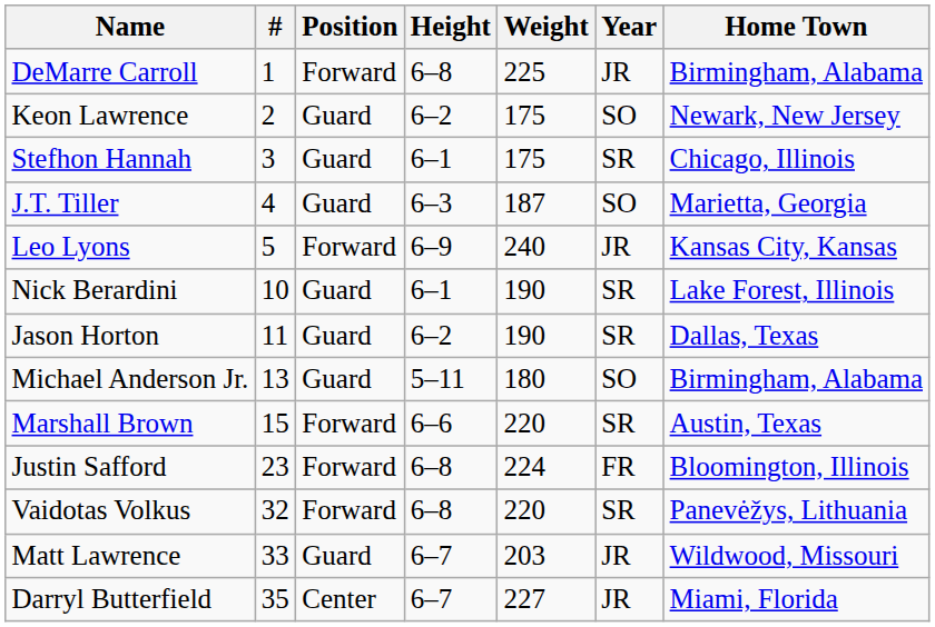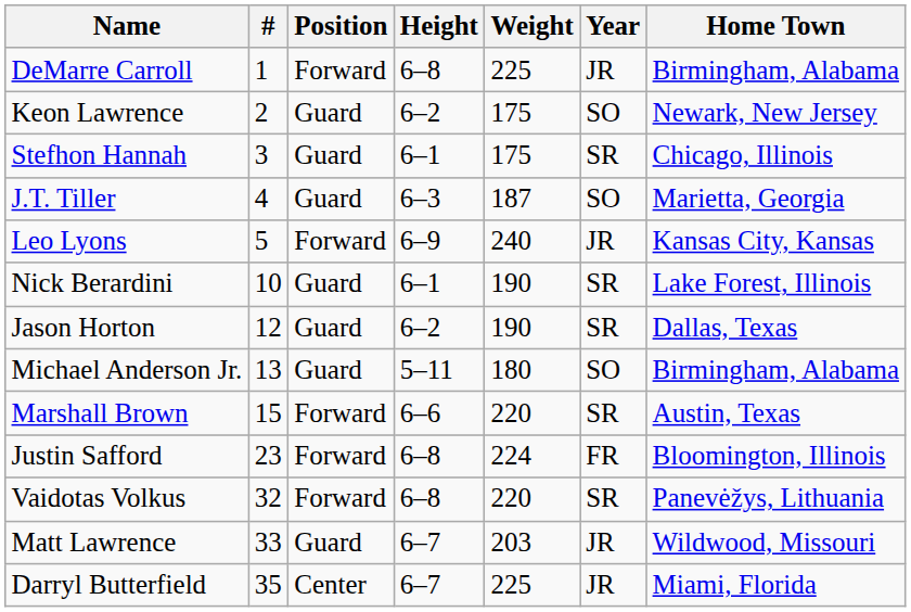 <table class="wikitable" style="text-align: left;">
 <tr>
 <th>Name</th>
 <th>#</th>
 <th>Position</th>
 <th>Height</th>
 <th>Weight</th>
 <th>Year</th>
 <th>Home Town</th>
 </tr>
 <tr>
 <td><a href='#'>DeMarre Carroll</a></td>
 <td>1</td>
 <td>Forward</td>
 <td>6–8</td>
 <td>225</td>
 <td>JR</td>
 <td><a href='#'>Birmingham, Alabama</a></td>
 </tr>
 <tr>
 <td>Keon Lawrence</td>
 <td>2</td>
 <td>Guard</td>
 <td>6–2</td>
 <td>175</td>
 <td>SO</td>
 <td><a href='#'>Newark, New Jersey</a></td>
 </tr>
 <tr>
 <td><a href='#'>Stefhon Hannah</a></td>
 <td>3</td>
 <td>Guard</td>
 <td>6–1</td>
 <td>175</td>
 <td>SR</td>
 <td><a href='#'>Chicago, Illinois</a></td>
 </tr>
 <tr>
 <td><a href='#'>J.T. Tiller</a></td>
 <td>4</td>
 <td>Guard</td>
 <td>6–3</td>
 <td>187</td>
 <td>SO</td>
 <td><a href='#'>Marietta, Georgia</a></td>
 </tr>
 <tr>
 <td><a href='#'>Leo Lyons</a></td>
 <td>5</td>
 <td>Forward</td>
 <td>6–9</td>
 <td>240</td>
 <td>JR</td>
 <td><a href='#'>Kansas City, Kansas</a></td>
 </tr>
 <tr>
 <td>Nick Berardini</td>
 <td>10</td>
 <td>Guard</td>
 <td>6–1</td>
 <td>190</td>
 <td>SR</td>
 <td><a href='#'>Lake Forest, Illinois</a></td>
 </tr>
 <tr>
 <td>Jason Horton</td>
-<td>11</td>
+<td>12</td>
 <td>Guard</td>
 <td>6–2</td>
 <td>190</td>
 <td>SR</td>
 <td><a href='#'>Dallas, Texas</a></td>
 </tr>
 <tr>
 <td>Michael Anderson Jr.</td>
 <td>13</td>
 <td>Guard</td>
 <td>5–11</td>
 <td>180</td>
 <td>SO</td>
 <td><a href='#'>Birmingham, Alabama</a></td>
 </tr>
 <tr>
 <td><a href='#'>Marshall Brown</a></td>
 <td>15</td>
 <td>Forward</td>
 <td>6–6</td>
 <td>220</td>
 <td>SR</td>
 <td><a href='#'>Austin, Texas</a></td>
 </tr>
 <tr>
 <td>Justin Safford</td>
 <td>23</td>
 <td>Forward</td>
 <td>6–8</td>
 <td>224</td>
 <td>FR</td>
 <td><a href='#'>Bloomington, Illinois</a></td>
 </tr>
 <tr>
 <td>Vaidotas Volkus</td>
 <td>32</td>
 <td>Forward</td>
 <td>6–8</td>
 <td>220</td>
 <td>SR</td>
 <td><a href='#'>Panevėžys, Lithuania</a></td>
 </tr>
 <tr>
 <td>Matt Lawrence</td>
 <td>33</td>
 <td>Guard</td>
 <td>6–7</td>
 <td>203</td>
 <td>JR</td>
 <td><a href='#'>Wildwood, Missouri</a></td>
 </tr>
 <tr>
 <td>Darryl Butterfield</td>
 <td>35</td>
 <td>Center</td>
 <td>6–7</td>
-<td>227</td>
+<td>225</td>
 <td>JR</td>
 <td><a href='#'>Miami, Florida</a></td>
 </tr>
 </table>
